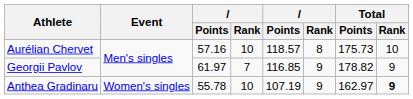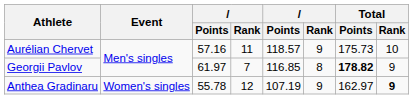 <table class="wikitable" style="font-size:90%">
 <tr>
 <th rowspan="2">Athlete</th>
 <th rowspan="2">Event</th>
 <th colspan="2">/</th>
 <th colspan="2">/</th>
 <th colspan="2">Total</th>
 </tr>
 <tr style="font-size:95%">
 <th>Points</th>
 <th>Rank</th>
 <th>Points</th>
 <th>Rank</th>
 <th>Points</th>
 <th>Rank</th>
 </tr>
 <tr align=center>
 <td align=left><a href='#'>Aurélian Chervet</a></td>
 <td align=left rowspan=2><a href='#'>Men's singles</a></td>
 <td>57.16</td>
-<td>10</td>
+<td>11</td>
 <td>118.57</td>
-<td>8</td>
+<td>9</td>
 <td>175.73</td>
 <td>10</td>
 </tr>
 <tr align=center>
 <td align=left><a href='#'>Georgii Pavlov</a></td>
 <td>61.97</td>
 <td>7</td>
 <td>116.85</td>
-<td>9</td>
-<td>178.82</td>
+<td>8</td>
+<td><strong>178.82</strong></td>
 <td>9</td>
 </tr>
 <tr align=center>
 <td align=left><a href='#'>Anthea Gradinaru</a></td>
 <td align=left><a href='#'>Women's singles</a></td>
 <td>55.78</td>
-<td>10</td>
+<td>12</td>
 <td>107.19</td>
 <td>9</td>
 <td>162.97</td>
 <td><strong>9</strong></td>
 </tr>
 </table>
